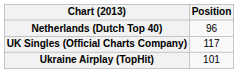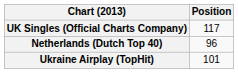 <table class="wikitable sortable plainrowheaders" style="text-align:center;">
 <tr>
 <th scope="col">Chart (2013)</th>
 <th scope="col">Position</th>
 </tr>
 <tr>
+<th scope="row">UK Singles (Official Charts Company)</th>
+<td style="text-align:center;">117</td>
+</tr>
+<tr>
 <th scope="row">Netherlands (Dutch Top 40)</th>
 <td style="text-align:center;">96</td>
-</tr>
-<tr>
-<th scope="row">UK Singles (Official Charts Company)</th>
-<td style="text-align:center;">117</td>
 </tr>
 <tr>
 <th scope="row">Ukraine Airplay (TopHit)</th>
 <td>101</td>
 </tr>
 </table>
